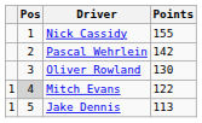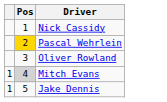 <table class="wikitable" style="font-size: 85%;">
 <tr>
 <th></th>
 <th>Pos</th>
 <th>Driver</th>
-<th>Points</th>
 </tr>
 <tr>
 <td align="left"></td>
 <td align="center">1</td>
 <td> <a href='#'>Nick Cassidy</a></td>
-<td align="left">155</td>
 </tr>
 <tr>
 <td align="left"></td>
-<td align="center">2</td>
+<td align="center" style="background: gold;">2</td>
 <td> <a href='#'>Pascal Wehrlein</a></td>
-<td align="left">142</td>
 </tr>
 <tr>
 <td align="left"></td>
 <td align="center">3</td>
 <td> <a href='#'>Oliver Rowland</a></td>
-<td align="left">130</td>
 </tr>
 <tr>
 <td align="left"> 1</td>
 <td align="center" style="background: lightgrey;">4</td>
 <td> <a href='#'>Mitch Evans</a></td>
-<td align="left">122</td>
 </tr>
 <tr>
 <td align="left"> 1</td>
 <td align="center">5</td>
 <td> <a href='#'>Jake Dennis</a></td>
-<td align="left">113</td>
 </tr>
 </table>
